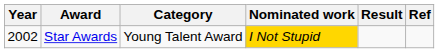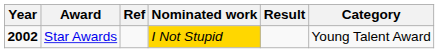 <table class="wikitable sortable">
 <tr>
 <th>Year</th>
 <th>Award</th>
-<th>Category</th>
+<th>Ref</th>
 <th>Nominated work</th>
 <th>Result</th>
-<th>Ref</th>
+<th>Category</th>
 </tr>
 <tr>
-<td>2002</td>
+<td><strong>2002</strong></td>
 <td><a href='#'>Star Awards</a></td>
-<td>Young Talent Award</td>
+<td></td>
 <td style="background: gold;"><em>I Not Stupid</em></td>
 <td></td>
-<td></td>
+<td>Young Talent Award</td>
 </tr>
 </table>
